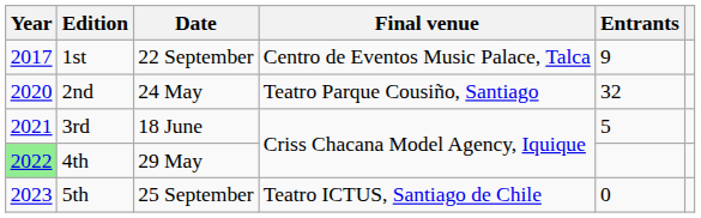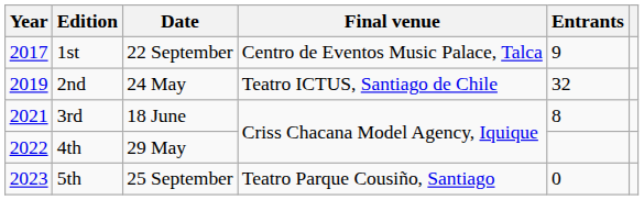 <table class="wikitable defaultcenter col3left col4left" style="font-size:95%">
 <tr>
 <th>Year</th>
 <th>Edition</th>
 <th>Date</th>
 <th>Final venue</th>
 <th>Entrants</th>
 <th></th>
 </tr>
 <tr>
 <td><a href='#'>2017</a></td>
 <td>1st</td>
 <td>22 September</td>
 <td>Centro de Eventos Music Palace, <a href='#'>Talca</a></td>
 <td>9</td>
 <td></td>
 </tr>
 <tr>
-<td><a href='#'>2020</a></td>
+<td><a href='#'>2019</a></td>
 <td>2nd</td>
 <td>24 May</td>
-<td>Teatro Parque Cousiño, <a href='#'>Santiago</a></td>
+<td>Teatro ICTUS, <a href='#'>Santiago de Chile</a></td>
 <td>32</td>
 <td></td>
 </tr>
 <tr>
 <td><a href='#'>2021</a></td>
 <td>3rd</td>
 <td>18 June</td>
 <td rowspan=2>Criss Chacana Model Agency, <a href='#'>Iquique</a></td>
-<td>5</td>
+<td>8</td>
 <td></td>
 </tr>
 <tr>
-<td style="background: lightgreen;"><a href='#'>2022</a></td>
+<td><a href='#'>2022</a></td>
 <td>4th</td>
 <td>29 May</td>
 <td></td>
 <td></td>
 </tr>
 <tr>
 <td><a href='#'>2023</a></td>
 <td>5th</td>
 <td>25 September</td>
-<td>Teatro ICTUS, <a href='#'>Santiago de Chile</a></td>
+<td>Teatro Parque Cousiño, <a href='#'>Santiago</a></td>
 <td>0</td>
 <td></td>
 </tr>
 </table>
